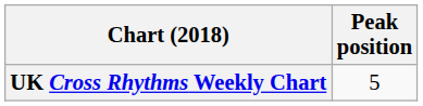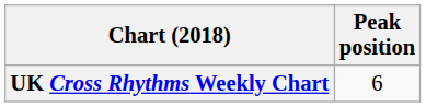 <table class="wikitable plainrowheaders" style="text-align:center">
 <tr>
 <th scope="col">Chart (2018)</th>
 <th scope="col">Peak<br> position</th>
 </tr>
 <tr>
 <th scope="row">UK <a href='#'><em> Cross Rhythms</em> Weekly Chart</a></th>
-<td>5</td>
+<td>6</td>
 </tr>
 </table>
